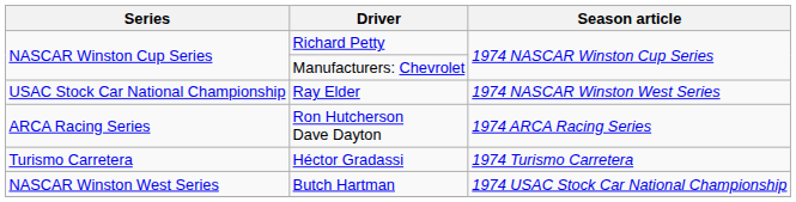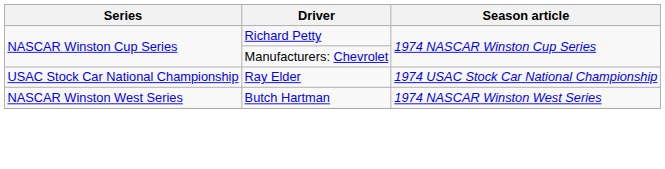 <table class="wikitable" style="font-size: 87%;">
 <tr>
 <th>Series</th>
 <th>Driver</th>
 <th>Season article</th>
 </tr>
 <tr>
 <td rowspan=2><a href='#'>NASCAR Winston Cup Series</a></td>
 <td> <a href='#'>Richard Petty</a></td>
 <td rowspan=2><em><a href='#'>1974 NASCAR Winston Cup Series</a></em></td>
 </tr>
 <tr>
 <td>Manufacturers:  <a href='#'>Chevrolet</a></td>
 </tr>
 <tr>
 <td><a href='#'>USAC Stock Car National Championship</a></td>
 <td> <a href='#'>Ray Elder</a></td>
-<td><em><a href='#'>1974 NASCAR Winston West Series</a></em></td>
-</tr>
-<tr>
-<td><a href='#'>ARCA Racing Series</a></td>
-<td> <a href='#'>Ron Hutcherson</a><br> Dave Dayton</td>
-<td><em><a href='#'>1974 ARCA Racing Series</a></em></td>
-</tr>
-<tr>
-<td><a href='#'>Turismo Carretera</a></td>
-<td> <a href='#'>Héctor Gradassi</a></td>
-<td><em><a href='#'>1974 Turismo Carretera</a></em></td>
+<td><em><a href='#'>1974 USAC Stock Car National Championship</a></em></td>
 </tr>
 <tr>
 <td><a href='#'>NASCAR Winston West Series</a></td>
 <td> <a href='#'>Butch Hartman</a></td>
-<td><em><a href='#'>1974 USAC Stock Car National Championship</a></em></td>
+<td><em><a href='#'>1974 NASCAR Winston West Series</a></em></td>
 </tr>
 <tr>
 </tr>
 </table>
